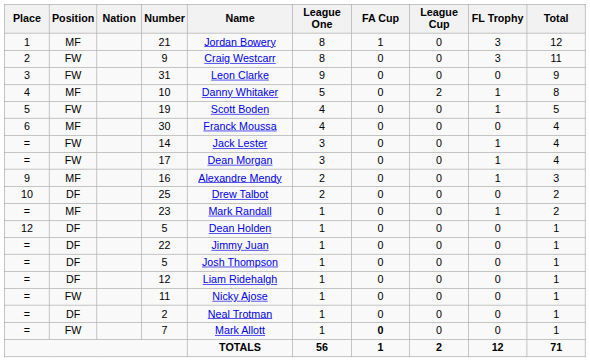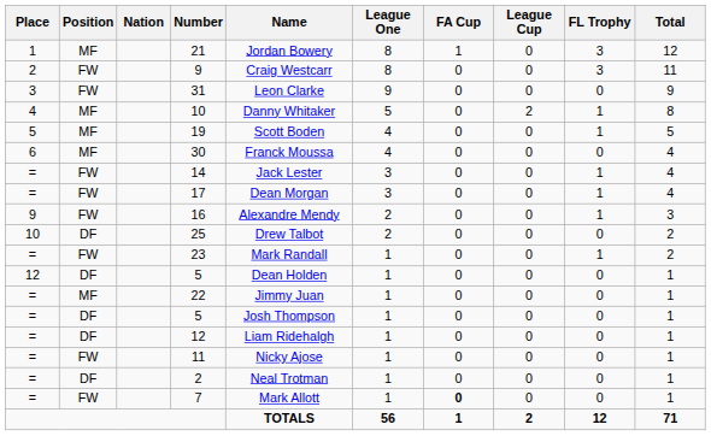 <table class="wikitable" style="text-align: center;">
 <tr>
 <th width=60>Place</th>
 <th width=60>Position</th>
 <th width=60>Nation</th>
 <th width=60>Number</th>
 <th width=150>Name</th>
 <th width=80>League One</th>
 <th width=80>FA Cup</th>
 <th width=80>League Cup</th>
 <th width=80>FL Trophy</th>
 <th width=80>Total</th>
 </tr>
 <tr>
 <td>1</td>
 <td>MF</td>
 <td></td>
 <td>21</td>
 <td><a href='#'>Jordan Bowery</a></td>
 <td>8</td>
 <td>1</td>
 <td>0</td>
 <td>3</td>
 <td>12</td>
 </tr>
 <tr>
 <td>2</td>
 <td>FW</td>
 <td></td>
 <td>9</td>
 <td><a href='#'>Craig Westcarr</a></td>
 <td>8</td>
 <td>0</td>
 <td>0</td>
 <td>3</td>
 <td>11</td>
 </tr>
 <tr>
 <td>3</td>
 <td>FW</td>
 <td></td>
 <td>31</td>
 <td><a href='#'>Leon Clarke</a></td>
 <td>9</td>
 <td>0</td>
 <td>0</td>
 <td>0</td>
 <td>9</td>
 </tr>
 <tr>
 <td>4</td>
 <td>MF</td>
 <td></td>
 <td>10</td>
 <td><a href='#'>Danny Whitaker</a></td>
 <td>5</td>
 <td>0</td>
 <td>2</td>
 <td>1</td>
 <td>8</td>
 </tr>
 <tr>
 <td>5</td>
-<td>FW</td>
+<td>MF</td>
 <td></td>
 <td>19</td>
 <td><a href='#'>Scott Boden</a></td>
 <td>4</td>
 <td>0</td>
 <td>0</td>
 <td>1</td>
 <td>5</td>
 </tr>
 <tr>
 <td>6</td>
 <td>MF</td>
 <td></td>
 <td>30</td>
 <td><a href='#'>Franck Moussa</a></td>
 <td>4</td>
 <td>0</td>
 <td>0</td>
 <td>0</td>
 <td>4</td>
 </tr>
 <tr>
 <td>=</td>
 <td>FW</td>
 <td></td>
 <td>14</td>
 <td><a href='#'>Jack Lester</a></td>
 <td>3</td>
 <td>0</td>
 <td>0</td>
 <td>1</td>
 <td>4</td>
 </tr>
 <tr>
 <td>=</td>
 <td>FW</td>
 <td></td>
 <td>17</td>
 <td><a href='#'>Dean Morgan</a></td>
 <td>3</td>
 <td>0</td>
 <td>0</td>
 <td>1</td>
 <td>4</td>
 </tr>
 <tr>
 <td>9</td>
-<td>MF</td>
+<td>FW</td>
 <td></td>
 <td>16</td>
 <td><a href='#'>Alexandre Mendy</a></td>
 <td>2</td>
 <td>0</td>
 <td>0</td>
 <td>1</td>
 <td>3</td>
 </tr>
 <tr>
 <td>10</td>
 <td>DF</td>
 <td></td>
 <td>25</td>
 <td><a href='#'>Drew Talbot</a></td>
 <td>2</td>
 <td>0</td>
 <td>0</td>
 <td>0</td>
 <td>2</td>
 </tr>
 <tr>
 <td>=</td>
-<td>MF</td>
+<td>FW</td>
 <td></td>
 <td>23</td>
 <td><a href='#'>Mark Randall</a></td>
 <td>1</td>
 <td>0</td>
 <td>0</td>
 <td>1</td>
 <td>2</td>
 </tr>
 <tr>
 <td>12</td>
 <td>DF</td>
 <td></td>
 <td>5</td>
 <td><a href='#'>Dean Holden</a></td>
 <td>1</td>
 <td>0</td>
 <td>0</td>
 <td>0</td>
 <td>1</td>
 </tr>
 <tr>
 <td>=</td>
-<td>DF</td>
+<td>MF</td>
 <td></td>
 <td>22</td>
 <td><a href='#'>Jimmy Juan</a></td>
 <td>1</td>
 <td>0</td>
 <td>0</td>
 <td>0</td>
 <td>1</td>
 </tr>
 <tr>
 <td>=</td>
 <td>DF</td>
 <td></td>
 <td>5</td>
 <td><a href='#'>Josh Thompson</a></td>
 <td>1</td>
 <td>0</td>
 <td>0</td>
 <td>0</td>
 <td>1</td>
 </tr>
 <tr>
 <td>=</td>
 <td>DF</td>
 <td></td>
 <td>12</td>
 <td><a href='#'>Liam Ridehalgh</a></td>
 <td>1</td>
 <td>0</td>
 <td>0</td>
 <td>0</td>
 <td>1</td>
 </tr>
 <tr>
 <td>=</td>
 <td>FW</td>
 <td></td>
 <td>11</td>
 <td><a href='#'>Nicky Ajose</a></td>
 <td>1</td>
 <td>0</td>
 <td>0</td>
 <td>0</td>
 <td>1</td>
 </tr>
 <tr>
 <td>=</td>
 <td>DF</td>
 <td></td>
 <td>2</td>
 <td><a href='#'>Neal Trotman</a></td>
 <td>1</td>
 <td>0</td>
 <td>0</td>
 <td>0</td>
 <td>1</td>
 </tr>
 <tr>
 <td>=</td>
 <td>FW</td>
 <td></td>
 <td>7</td>
 <td><a href='#'>Mark Allott</a></td>
 <td>1</td>
 <td><strong>0</strong></td>
 <td>0</td>
 <td>0</td>
 <td>1</td>
 </tr>
 <tr>
 <td colspan="4"></td>
 <td><strong>TOTALS</strong></td>
 <td><strong>56</strong></td>
 <td><strong>1</strong></td>
 <td><strong>2</strong></td>
 <td><strong>12</strong></td>
 <td><strong>71</strong></td>
 </tr>
 </table>
